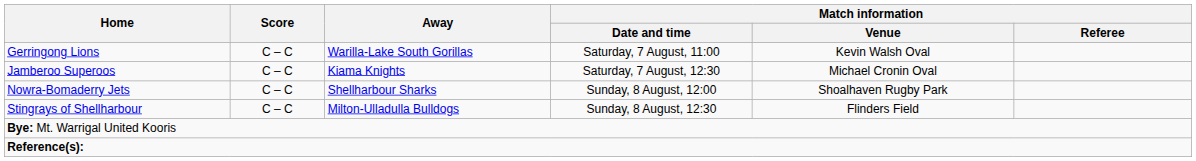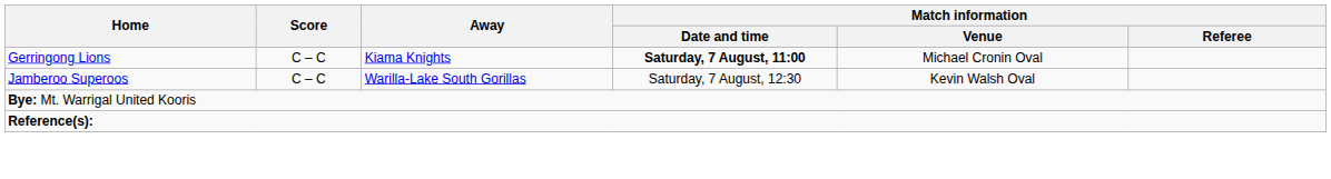 <table class="wikitable" width="100% text-align:center;">
 <tr>
 <th rowspan="2" width="19%">Home</th>
 <th rowspan="2" width="8%">Score</th>
 <th rowspan="2" width="19%">Away</th>
 <th colspan="3">Match information</th>
 </tr>
 <tr bgcolor="#CCCCCC">
 <th width="17%">Date and time</th>
 <th width="22%">Venue</th>
 <th>Referee</th>
 </tr>
 <tr>
 <td> <a href='#'>Gerringong Lions</a></td>
 <td style="text-align:center;">C – C</td>
-<td> <a href='#'>Warilla-Lake South Gorillas</a></td>
-<td style="text-align:center;">Saturday, 7 August, 11:00</td>
-<td style="text-align:center;">Kevin Walsh Oval</td>
+<td> <a href='#'>Kiama Knights</a></td>
+<td style="text-align:center;"><strong>Saturday, 7 August, 11:00</strong></td>
+<td style="text-align:center;">Michael Cronin Oval</td>
 <td style="text-align:center;"></td>
 </tr>
 <tr>
 <td> <a href='#'>Jamberoo Superoos</a></td>
 <td style="text-align:center;">C – C</td>
-<td> <a href='#'>Kiama Knights</a></td>
+<td> <a href='#'>Warilla-Lake South Gorillas</a></td>
 <td style="text-align:center;">Saturday, 7 August, 12:30</td>
-<td style="text-align:center;">Michael Cronin Oval</td>
-<td style="text-align:center;"></td>
-</tr>
-<tr>
-<td> <a href='#'>Nowra-Bomaderry Jets</a></td>
-<td style="text-align:center;">C – C</td>
-<td> <a href='#'>Shellharbour Sharks</a></td>
-<td style="text-align:center;">Sunday, 8 August, 12:00</td>
-<td style="text-align:center;">Shoalhaven Rugby Park</td>
-<td style="text-align:center;"></td>
-</tr>
-<tr>
-<td> <a href='#'>Stingrays of Shellharbour</a></td>
-<td style="text-align:center;">C – C</td>
-<td> <a href='#'>Milton-Ulladulla Bulldogs</a></td>
-<td style="text-align:center;">Sunday, 8 August, 12:30</td>
-<td style="text-align:center;">Flinders Field</td>
+<td style="text-align:center;">Kevin Walsh Oval</td>
 <td style="text-align:center;"></td>
 </tr>
 <tr>
 <td colspan="6" align="centre"><strong>Bye:</strong>  Mt. Warrigal United Kooris</td>
 </tr>
 <tr>
 <td colspan="6"><strong>Reference(s):</strong></td>
 </tr>
 </table>
